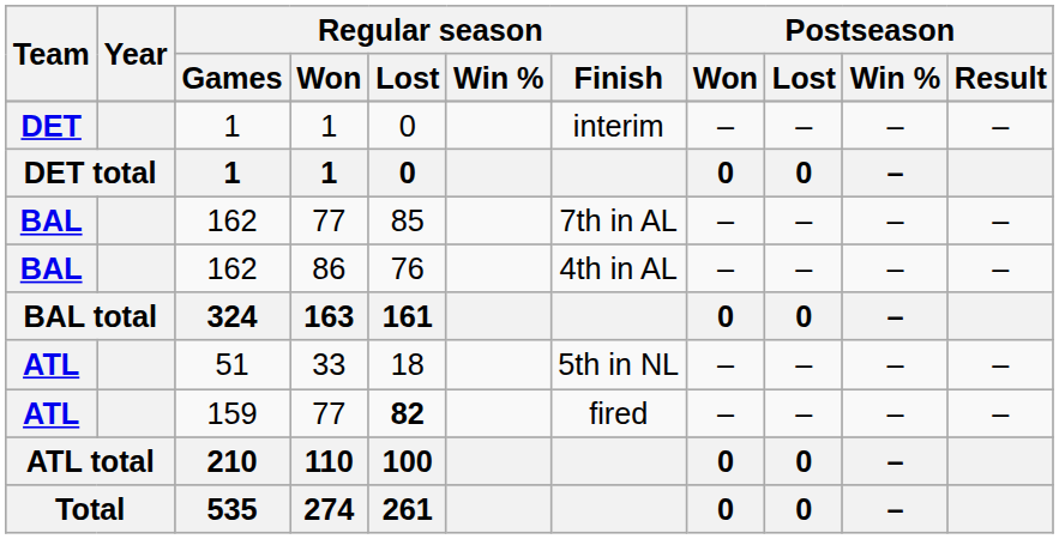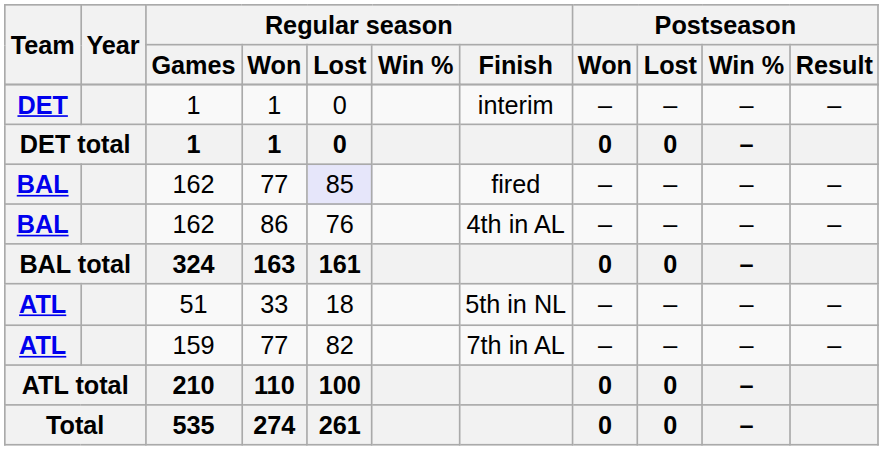 <table class="wikitable" style="font-size: 95%; text-align:center;">
 <tr>
 <th rowspan="2">Team</th>
 <th rowspan="2">Year</th>
 <th colspan="5">Regular season</th>
 <th colspan="4">Postseason</th>
 </tr>
 <tr>
 <th>Games</th>
 <th>Won</th>
 <th>Lost</th>
 <th>Win %</th>
 <th>Finish</th>
 <th>Won</th>
 <th>Lost</th>
 <th>Win %</th>
 <th>Result</th>
 </tr>
 <tr>
 </tr>
 <tr>
 <th><a href='#'>DET</a></th>
 <th></th>
 <td>1</td>
 <td>1</td>
 <td>0</td>
 <td></td>
 <td>interim</td>
 <td>–</td>
 <td>–</td>
 <td>–</td>
 <td>–</td>
 </tr>
 <tr>
 <th colspan="2">DET total</th>
 <th>1</th>
 <th>1</th>
 <th>0</th>
 <th></th>
 <th></th>
 <th>0</th>
 <th>0</th>
 <th>–</th>
 <th></th>
 </tr>
 <tr>
 <th><a href='#'>BAL</a></th>
 <th></th>
 <td>162</td>
 <td>77</td>
-<td>85</td>
+<td style="background: lavender;">85</td>
 <td></td>
-<td>7th in AL</td>
+<td>fired</td>
 <td>–</td>
 <td>–</td>
 <td>–</td>
 <td>–</td>
 </tr>
 <tr>
 <th><a href='#'>BAL</a></th>
 <th></th>
 <td>162</td>
 <td>86</td>
 <td>76</td>
 <td></td>
 <td>4th in AL</td>
 <td>–</td>
 <td>–</td>
 <td>–</td>
 <td>–</td>
 </tr>
 <tr>
 <th colspan="2">BAL total</th>
 <th>324</th>
 <th>163</th>
 <th>161</th>
 <th></th>
 <th></th>
 <th>0</th>
 <th>0</th>
 <th>–</th>
 <th></th>
 </tr>
 <tr>
 <th><a href='#'>ATL</a></th>
 <th></th>
 <td>51</td>
 <td>33</td>
 <td>18</td>
 <td></td>
 <td>5th in NL</td>
 <td>–</td>
 <td>–</td>
 <td>–</td>
 <td>–</td>
 </tr>
 <tr>
 <th><a href='#'>ATL</a></th>
 <th></th>
 <td>159</td>
 <td>77</td>
-<td><strong>82</strong></td>
+<td>82</td>
 <td></td>
-<td>fired</td>
+<td>7th in AL</td>
 <td>–</td>
 <td>–</td>
 <td>–</td>
 <td>–</td>
 </tr>
 <tr>
 <th colspan="2">ATL total</th>
 <th>210</th>
 <th>110</th>
 <th>100</th>
 <th></th>
 <th></th>
 <th>0</th>
 <th>0</th>
 <th>–</th>
 <th></th>
 </tr>
 <tr>
 <th colspan="2">Total</th>
 <th>535</th>
 <th>274</th>
 <th>261</th>
 <th></th>
 <th></th>
 <th>0</th>
 <th>0</th>
 <th>–</th>
 <th></th>
 </tr>
 </table>
